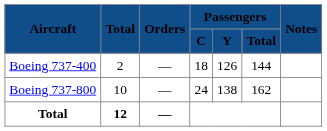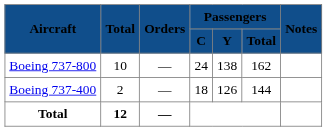 <table class="toccolours" border="1" cellpadding="5" style="margin:1em auto; border-collapse:collapse;text-align:center">
 <tr bgcolor=#104E8B>
 <th rowspan=2><span>Aircraft</span></th>
 <th rowspan=2><span>Total</span></th>
 <th rowspan=2><span>Orders</span></th>
 <th colspan=3><span>Passengers</span></th>
 <th rowspan=2><span>Notes</span></th>
 </tr>
 <tr bgcolor=#104E8B>
 <th><span><abbr>C</abbr></span></th>
 <th><span><abbr>Y</abbr></span></th>
 <th><span>Total</span></th>
 </tr>
 <tr>
+<td><a href='#'>Boeing 737-800</a></td>
+<td>10</td>
+<td>—</td>
+<td>24</td>
+<td>138</td>
+<td>162</td>
+<td></td>
+</tr>
+<tr>
 <td><a href='#'>Boeing 737-400</a></td>
 <td>2</td>
 <td>—</td>
 <td>18</td>
 <td>126</td>
 <td>144</td>
-<td></td>
-</tr>
-<tr>
-<td><a href='#'>Boeing 737-800</a></td>
-<td>10</td>
-<td>—</td>
-<td>24</td>
-<td>138</td>
-<td>162</td>
 <td></td>
 </tr>
 <tr>
 <th>Total</th>
 <th>12</th>
 <th>—</th>
 <th colspan=3></th>
 <th></th>
 </tr>
 </table>
